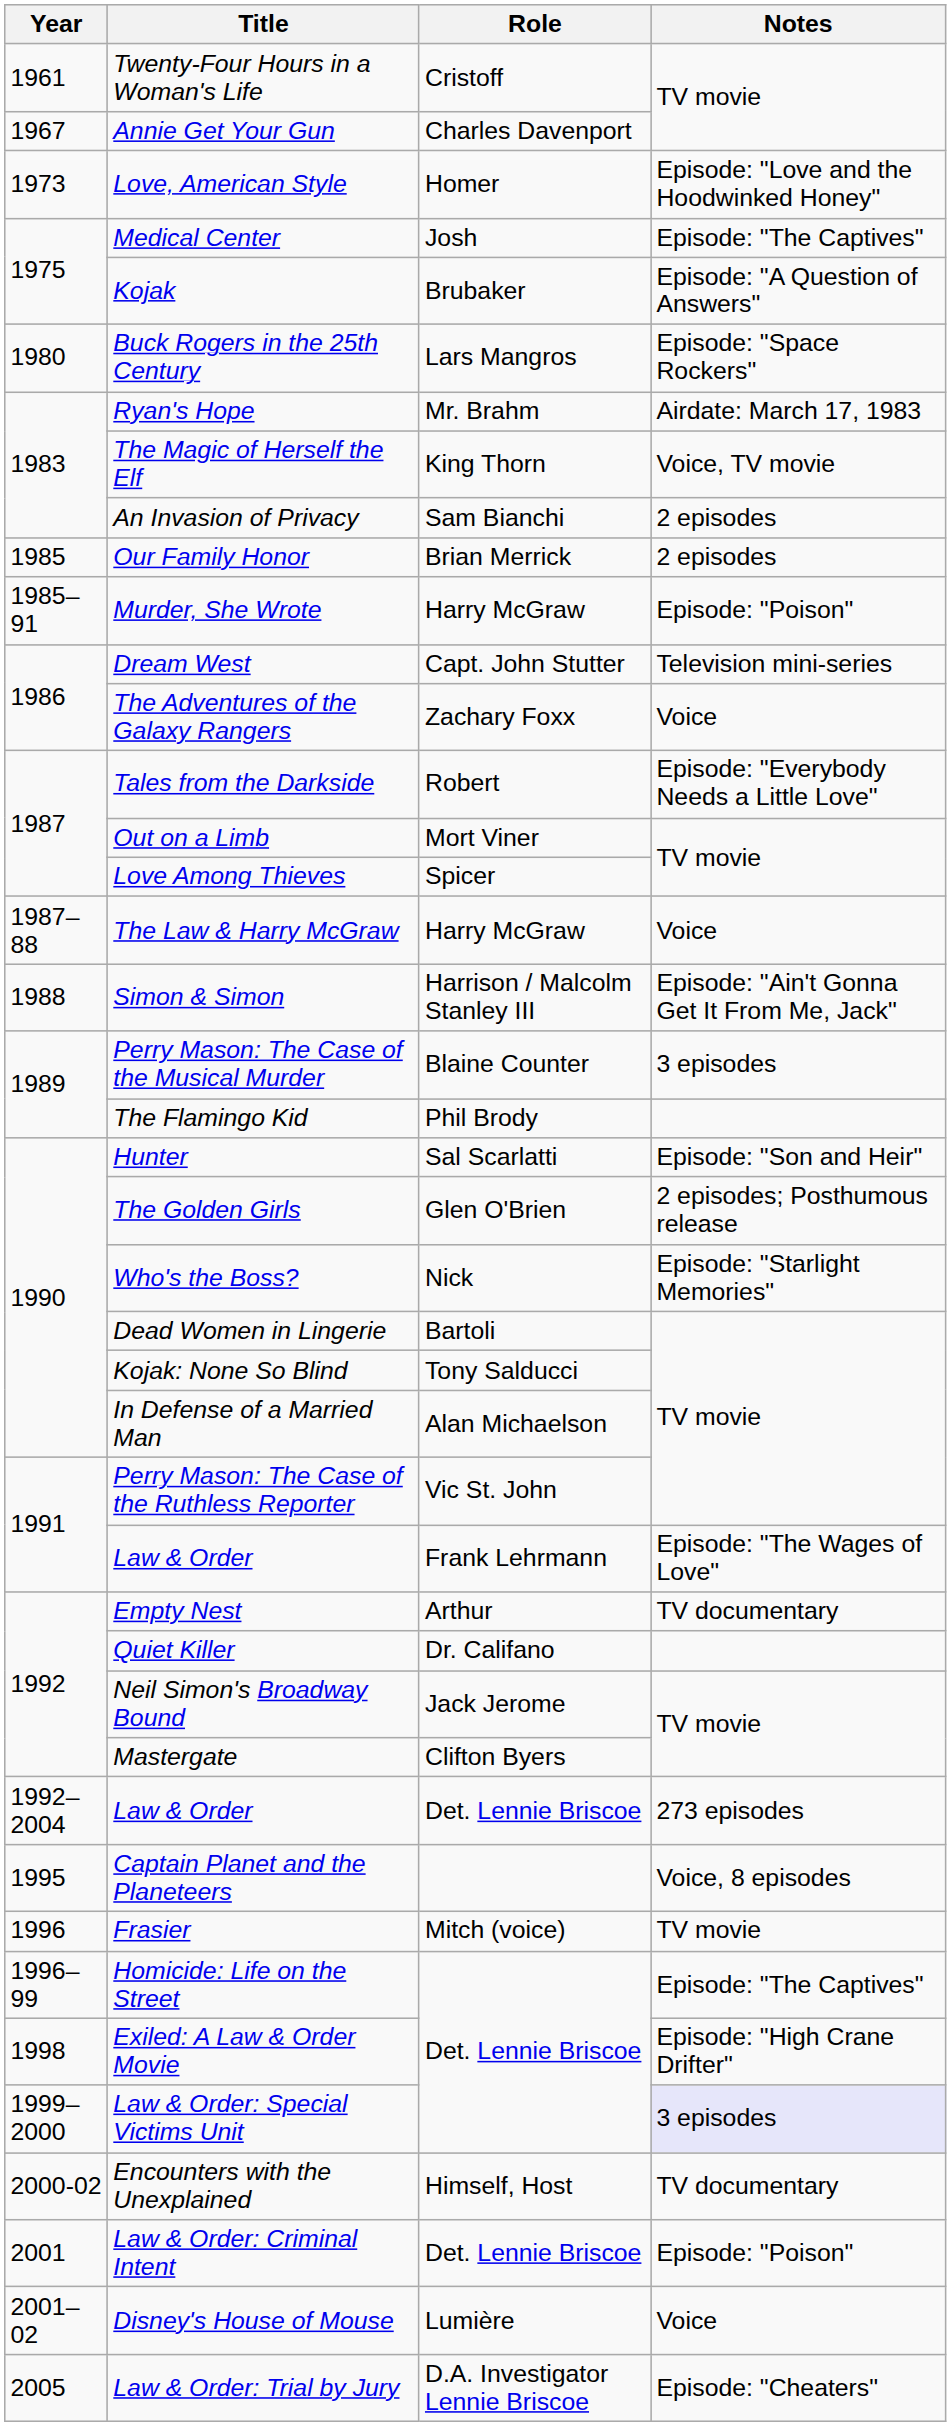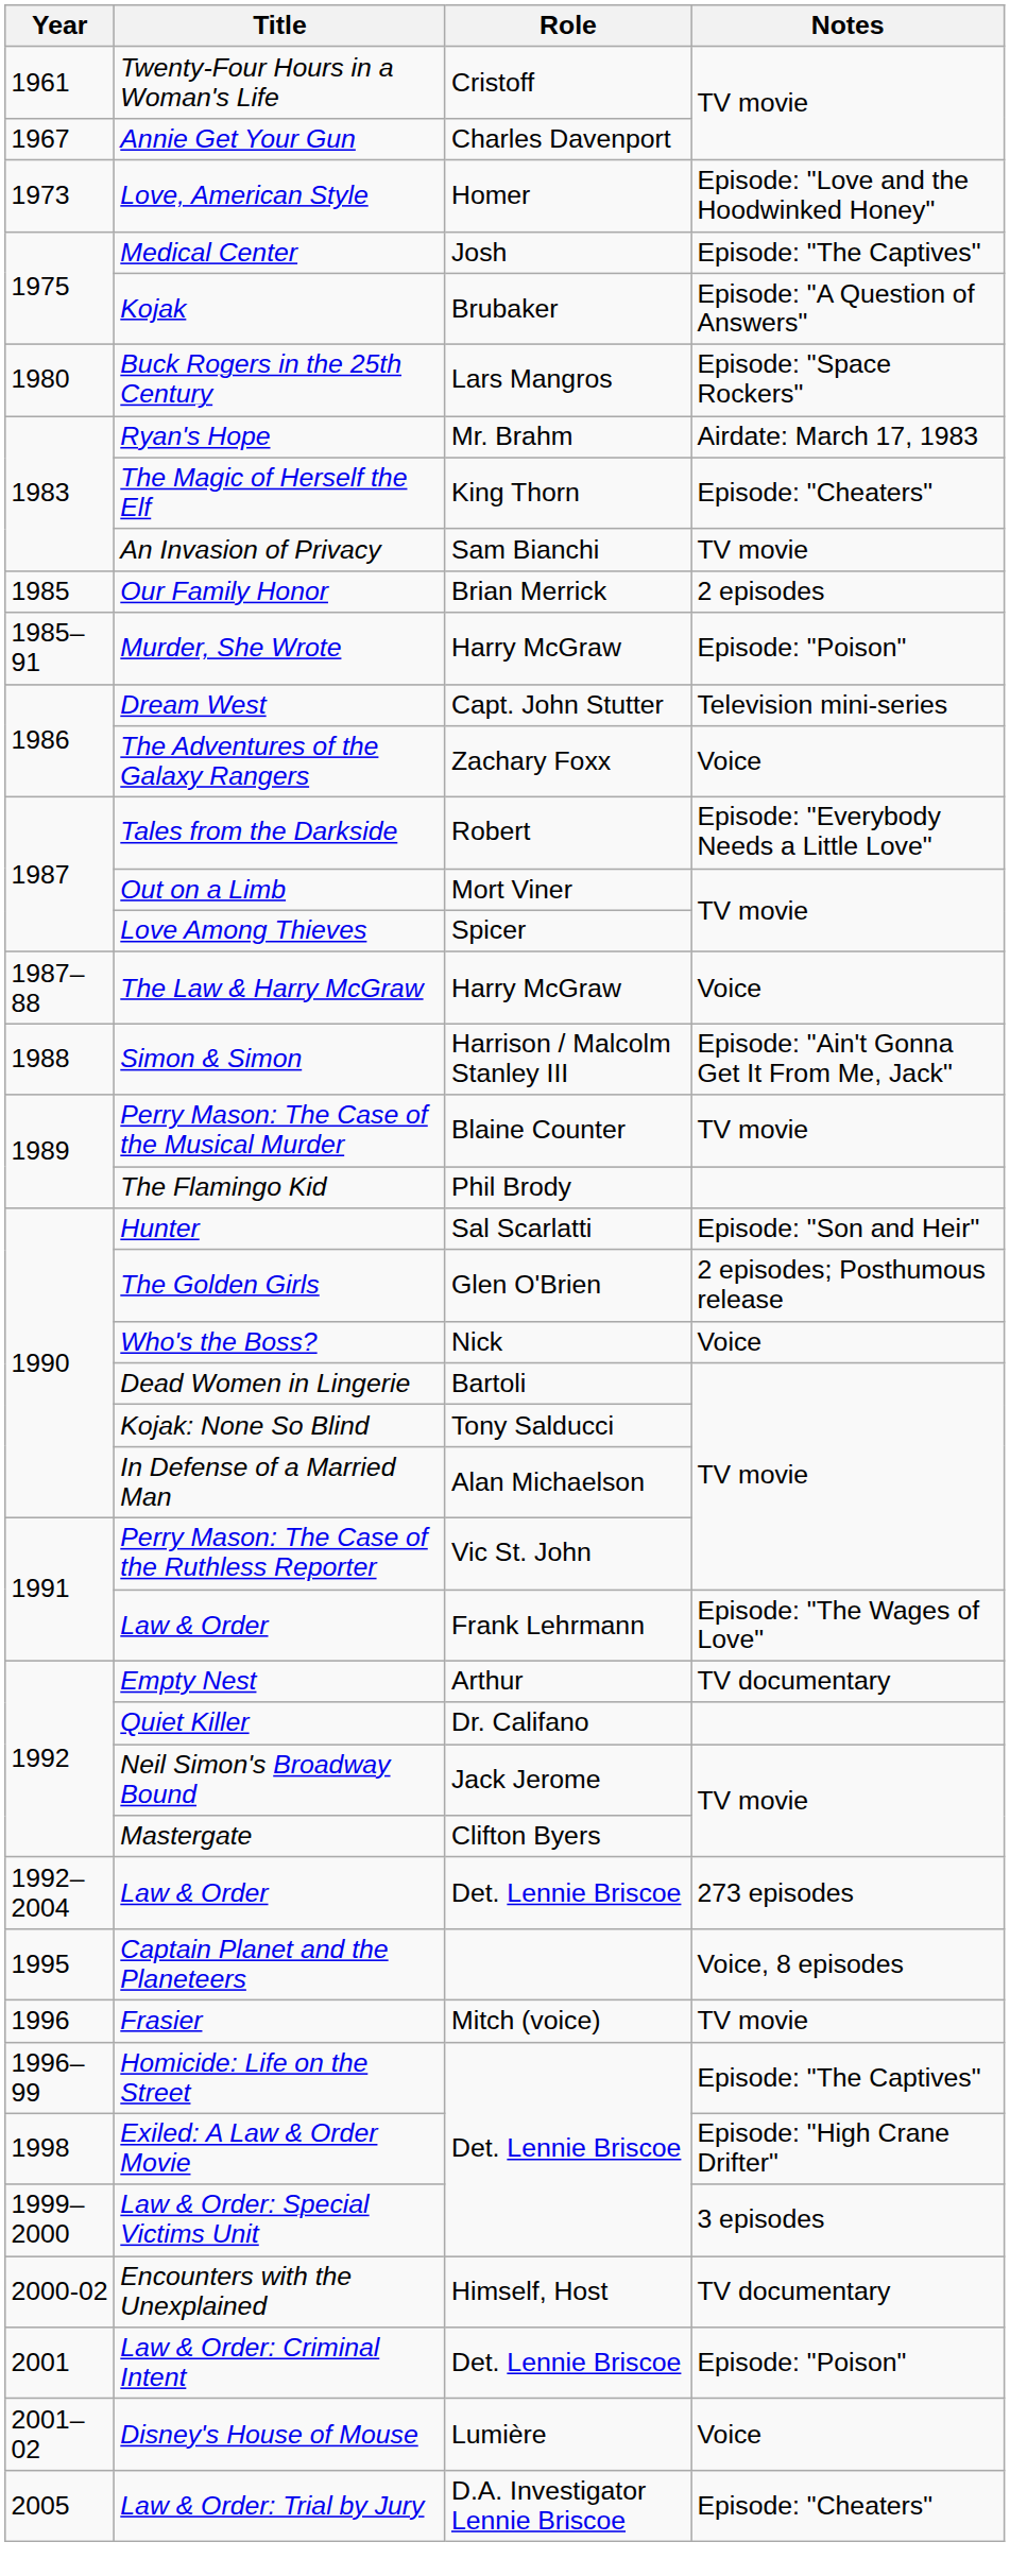 <table class="wikitable unsortable">
 <tr>
 <th>Year</th>
 <th>Title</th>
 <th>Role</th>
 <th>Notes</th>
 </tr>
 <tr>
 <td>1961</td>
 <td><em>Twenty-Four Hours in a Woman's Life</em></td>
 <td>Cristoff</td>
 <td rowspan="2">TV movie</td>
 </tr>
 <tr>
 <td>1967</td>
 <td><em><a href='#'>Annie Get Your Gun</a></em></td>
 <td>Charles Davenport</td>
 </tr>
 <tr>
 <td>1973</td>
 <td><em><a href='#'>Love, American Style</a></em></td>
 <td>Homer</td>
 <td>Episode: "Love and the Hoodwinked Honey"</td>
 </tr>
 <tr>
 <td rowspan="2">1975</td>
 <td><em><a href='#'>Medical Center</a></em></td>
 <td>Josh</td>
 <td>Episode: "The Captives"</td>
 </tr>
 <tr>
 <td><em><a href='#'>Kojak</a></em></td>
 <td>Brubaker</td>
 <td>Episode: "A Question of Answers"</td>
 </tr>
 <tr>
 <td>1980</td>
 <td><em><a href='#'>Buck Rogers in the 25th Century</a></em></td>
 <td>Lars Mangros</td>
 <td>Episode: "Space Rockers"</td>
 </tr>
 <tr>
 <td rowspan="3">1983</td>
 <td><em><a href='#'>Ryan's Hope</a></em></td>
 <td>Mr. Brahm</td>
 <td>Airdate: March 17, 1983</td>
 </tr>
 <tr>
 <td><em><a href='#'>The Magic of Herself the Elf</a></em></td>
 <td>King Thorn</td>
-<td>Voice, TV movie</td>
+<td>Episode: "Cheaters"</td>
 </tr>
 <tr>
 <td><em>An Invasion of Privacy</em></td>
 <td>Sam Bianchi</td>
-<td>2 episodes</td>
+<td>TV movie</td>
 </tr>
 <tr>
 <td>1985</td>
 <td><em><a href='#'>Our Family Honor</a></em></td>
 <td>Brian Merrick</td>
 <td>2 episodes</td>
 </tr>
 <tr>
 <td>1985–91</td>
 <td><em><a href='#'>Murder, She Wrote</a></em></td>
 <td>Harry McGraw</td>
 <td>Episode: "Poison"</td>
 </tr>
 <tr>
 <td rowspan="2">1986</td>
 <td><em><a href='#'>Dream West</a></em></td>
 <td>Capt. John Stutter</td>
 <td>Television mini-series</td>
 </tr>
 <tr>
 <td><em><a href='#'>The Adventures of the Galaxy Rangers</a></em></td>
 <td>Zachary Foxx</td>
 <td>Voice</td>
 </tr>
 <tr>
 <td rowspan="3">1987</td>
 <td><em><a href='#'>Tales from the Darkside</a></em></td>
 <td>Robert</td>
 <td>Episode: "Everybody Needs a Little Love"</td>
 </tr>
 <tr>
 <td><em><a href='#'>Out on a Limb</a></em></td>
 <td>Mort Viner</td>
 <td rowspan="2">TV movie</td>
 </tr>
 <tr>
 <td><em><a href='#'>Love Among Thieves</a></em></td>
 <td>Spicer</td>
 </tr>
 <tr>
 <td>1987–88</td>
 <td><em><a href='#'>The Law & Harry McGraw</a></em></td>
 <td>Harry McGraw</td>
 <td>Voice</td>
 </tr>
 <tr>
 <td>1988</td>
 <td><em><a href='#'>Simon & Simon</a></em></td>
 <td>Harrison / Malcolm Stanley III</td>
 <td>Episode: "Ain't Gonna Get It From Me, Jack"</td>
 </tr>
 <tr>
 <td rowspan="2">1989</td>
 <td><em><a href='#'>Perry Mason: The Case of the Musical Murder</a></em></td>
 <td>Blaine Counter</td>
-<td>3 episodes</td>
+<td>TV movie</td>
 </tr>
 <tr>
 <td><em>The Flamingo Kid</em></td>
 <td>Phil Brody</td>
 <td></td>
 </tr>
 <tr>
 <td rowspan="6">1990</td>
 <td><em><a href='#'>Hunter</a></em></td>
 <td>Sal Scarlatti</td>
 <td>Episode: "Son and Heir"</td>
 </tr>
 <tr>
 <td><em><a href='#'>The Golden Girls</a></em></td>
 <td>Glen O'Brien</td>
 <td>2 episodes; Posthumous release</td>
 </tr>
 <tr>
 <td><em><a href='#'>Who's the Boss?</a></em></td>
 <td>Nick</td>
-<td>Episode: "Starlight Memories"</td>
+<td>Voice</td>
 </tr>
 <tr>
 <td><em>Dead Women in Lingerie</em></td>
 <td>Bartoli</td>
 <td rowspan="4">TV movie</td>
 </tr>
 <tr>
 <td><em>Kojak: None So Blind</em></td>
 <td>Tony Salducci</td>
 </tr>
 <tr>
 <td><em>In Defense of a Married Man</em></td>
 <td>Alan Michaelson</td>
 </tr>
 <tr>
 <td rowspan="2">1991</td>
 <td><em><a href='#'>Perry Mason: The Case of the Ruthless Reporter</a></em></td>
 <td>Vic St. John</td>
 </tr>
 <tr>
 <td><em><a href='#'>Law & Order</a></em></td>
 <td>Frank Lehrmann</td>
 <td>Episode: "The Wages of Love"</td>
 </tr>
 <tr>
 <td rowspan="4">1992</td>
 <td><em><a href='#'>Empty Nest</a></em></td>
 <td>Arthur</td>
 <td>TV documentary</td>
 </tr>
 <tr>
 <td><em><a href='#'>Quiet Killer</a></em></td>
 <td>Dr. Califano</td>
 <td></td>
 </tr>
 <tr>
 <td><em>Neil Simon's <a href='#'>Broadway Bound</a></em></td>
 <td>Jack Jerome</td>
 <td rowspan="2">TV movie</td>
 </tr>
 <tr>
 <td><em>Mastergate</em></td>
 <td>Clifton Byers</td>
 </tr>
 <tr>
 <td>1992–2004</td>
 <td><em><a href='#'>Law & Order</a></em></td>
 <td>Det. <a href='#'>Lennie Briscoe</a></td>
 <td>273 episodes</td>
 </tr>
 <tr>
 <td>1995</td>
 <td><em><a href='#'>Captain Planet and the Planeteers</a></em></td>
 <td></td>
 <td>Voice, 8 episodes</td>
 </tr>
 <tr>
 <td>1996</td>
 <td><em><a href='#'>Frasier</a></em></td>
 <td>Mitch (voice)</td>
 <td>TV movie</td>
 </tr>
 <tr>
 <td>1996–99</td>
 <td><em><a href='#'>Homicide: Life on the Street</a></em></td>
 <td rowspan="3">Det. <a href='#'>Lennie Briscoe</a></td>
 <td>Episode: "The Captives"</td>
 </tr>
 <tr>
 <td>1998</td>
 <td><em><a href='#'>Exiled: A Law & Order Movie</a></em></td>
 <td>Episode: "High Crane Drifter"</td>
 </tr>
 <tr>
 <td>1999–2000</td>
 <td><em><a href='#'>Law & Order: Special Victims Unit</a></em></td>
-<td style="background: lavender;">3 episodes</td>
+<td>3 episodes</td>
 </tr>
 <tr>
 <td>2000-02</td>
 <td><em>Encounters with the Unexplained</em></td>
 <td>Himself, Host</td>
 <td>TV documentary</td>
 </tr>
 <tr>
 <td>2001</td>
 <td><em><a href='#'>Law & Order: Criminal Intent</a></em></td>
 <td>Det. <a href='#'>Lennie Briscoe</a></td>
 <td>Episode: "Poison"</td>
 </tr>
 <tr>
 <td>2001–02</td>
 <td><em><a href='#'>Disney's House of Mouse</a></em></td>
 <td>Lumière</td>
 <td>Voice</td>
 </tr>
 <tr>
 <td>2005</td>
 <td><em><a href='#'>Law & Order: Trial by Jury</a></em></td>
 <td>D.A. Investigator <a href='#'>Lennie Briscoe</a></td>
 <td>Episode: "Cheaters"</td>
 </tr>
 </table>
